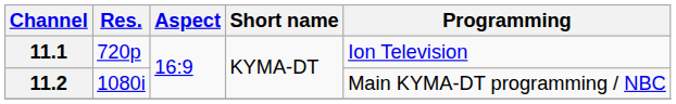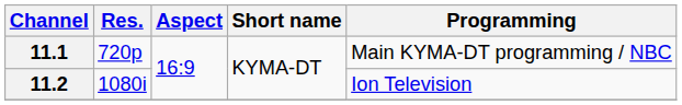 <table class="wikitable">
 <tr>
 <th scope = "col"><a href='#'>Channel</a></th>
 <th scope = "col"><a href='#'>Res.</a></th>
 <th scope = "col"><a href='#'>Aspect</a></th>
 <th scope = "col">Short name</th>
 <th scope = "col">Programming</th>
 </tr>
 <tr>
 <th scope = "row">11.1</th>
 <td><a href='#'>720p</a></td>
 <td rowspan=2><a href='#'>16:9</a></td>
 <td rowspan=2>KYMA-DT</td>
-<td><a href='#'>Ion Television</a></td>
+<td>Main KYMA-DT programming / <a href='#'>NBC</a></td>
 </tr>
 <tr>
 <th scope = "row">11.2</th>
 <td><a href='#'>1080i</a></td>
-<td>Main KYMA-DT programming / <a href='#'>NBC</a></td>
+<td><a href='#'>Ion Television</a></td>
 </tr>
 <tr>
 </tr>
 </table>
